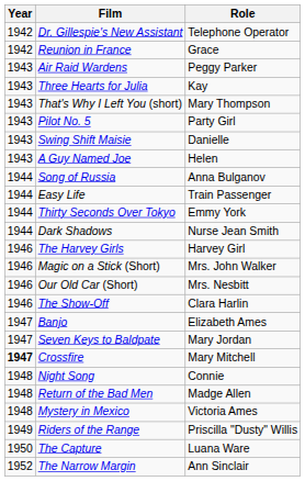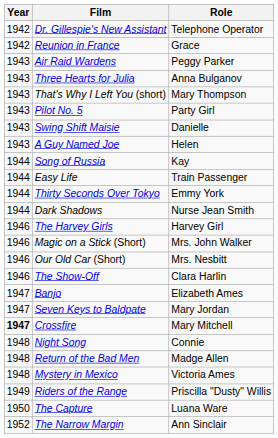 <table class=wikitable>
 <tr>
 <th>Year</th>
 <th>Film</th>
 <th>Role</th>
 </tr>
 <tr>
 <td>1942</td>
 <td><em><a href='#'>Dr. Gillespie's New Assistant</a></em></td>
 <td>Telephone Operator</td>
 </tr>
 <tr>
 <td>1942</td>
 <td><em><a href='#'>Reunion in France</a></em></td>
 <td>Grace</td>
 </tr>
 <tr>
 <td>1943</td>
 <td><em><a href='#'>Air Raid Wardens</a></em></td>
 <td>Peggy Parker</td>
 </tr>
 <tr>
 <td>1943</td>
 <td><em><a href='#'>Three Hearts for Julia</a></em></td>
-<td>Kay</td>
+<td>Anna Bulganov</td>
 </tr>
 <tr>
 <td>1943</td>
 <td><em>That's Why I Left You</em> (short)</td>
 <td>Mary Thompson</td>
 </tr>
 <tr>
 <td>1943</td>
 <td><em><a href='#'>Pilot No. 5</a></em></td>
 <td>Party Girl</td>
 </tr>
 <tr>
 <td>1943</td>
 <td><em><a href='#'>Swing Shift Maisie</a></em></td>
 <td>Danielle</td>
 </tr>
 <tr>
 <td>1943</td>
 <td><em><a href='#'>A Guy Named Joe</a></em></td>
 <td>Helen</td>
 </tr>
 <tr>
 <td>1944</td>
 <td><em><a href='#'>Song of Russia</a></em></td>
-<td>Anna Bulganov</td>
+<td>Kay</td>
 </tr>
 <tr>
 <td>1944</td>
 <td><em>Easy Life</em></td>
 <td>Train Passenger</td>
 </tr>
 <tr>
 <td>1944</td>
 <td><em><a href='#'>Thirty Seconds Over Tokyo</a></em></td>
 <td>Emmy York</td>
 </tr>
 <tr>
 <td>1944</td>
 <td><em>Dark Shadows</em></td>
 <td>Nurse Jean Smith</td>
 </tr>
 <tr>
 <td>1946</td>
 <td><em><a href='#'>The Harvey Girls</a></em></td>
 <td>Harvey Girl</td>
 </tr>
 <tr>
 <td>1946</td>
 <td><em>Magic on a Stick</em> (Short)</td>
 <td>Mrs. John Walker</td>
 </tr>
 <tr>
 <td>1946</td>
 <td><em>Our Old Car</em> (Short)</td>
 <td>Mrs. Nesbitt</td>
 </tr>
 <tr>
 <td>1946</td>
 <td><em><a href='#'>The Show-Off</a></em></td>
 <td>Clara Harlin</td>
 </tr>
 <tr>
 <td>1947</td>
 <td><em><a href='#'>Banjo</a></em></td>
 <td>Elizabeth Ames</td>
 </tr>
 <tr>
 <td>1947</td>
 <td><em><a href='#'>Seven Keys to Baldpate</a></em></td>
 <td>Mary Jordan</td>
 </tr>
 <tr>
 <td><strong>1947</strong></td>
 <td><em><a href='#'>Crossfire</a></em></td>
 <td>Mary Mitchell</td>
 </tr>
 <tr>
 <td>1948</td>
 <td><em><a href='#'>Night Song</a></em></td>
 <td>Connie</td>
 </tr>
 <tr>
 <td>1948</td>
 <td><em><a href='#'>Return of the Bad Men</a></em></td>
 <td>Madge Allen</td>
 </tr>
 <tr>
 <td>1948</td>
 <td><em><a href='#'>Mystery in Mexico</a></em></td>
 <td>Victoria Ames</td>
 </tr>
 <tr>
 <td>1949</td>
 <td><em><a href='#'>Riders of the Range</a></em></td>
 <td>Priscilla "Dusty" Willis</td>
 </tr>
 <tr>
 <td>1950</td>
 <td><em><a href='#'>The Capture</a></em></td>
 <td>Luana Ware</td>
 </tr>
 <tr>
 <td>1952</td>
 <td><em><a href='#'>The Narrow Margin</a></em></td>
 <td>Ann Sinclair</td>
 </tr>
 </table>
